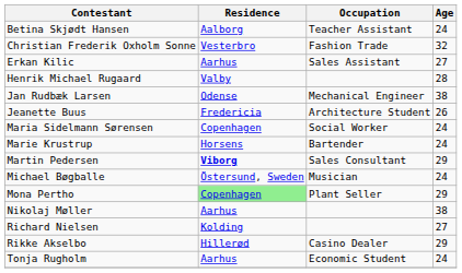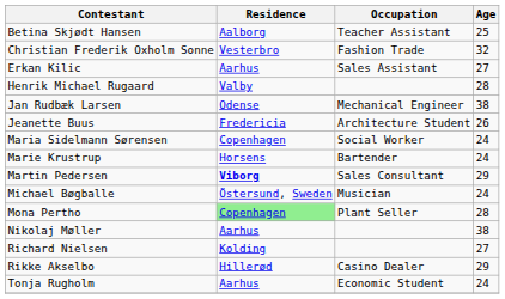 <table class=wikitable>
 <tr>
 <th>Contestant</th>
 <th>Residence</th>
 <th>Occupation</th>
 <th>Age</th>
 </tr>
 <tr>
 <td>Betina Skjødt Hansen</td>
 <td><a href='#'>Aalborg</a></td>
 <td>Teacher Assistant</td>
-<td>24</td>
+<td>25</td>
 </tr>
 <tr>
 <td>Christian Frederik Oxholm Sonne</td>
 <td><a href='#'>Vesterbro</a></td>
 <td>Fashion Trade</td>
 <td>32</td>
 </tr>
 <tr>
 <td>Erkan Kilic</td>
 <td><a href='#'>Aarhus</a></td>
 <td>Sales Assistant</td>
 <td>27</td>
 </tr>
 <tr>
 <td>Henrik Michael Rugaard</td>
 <td><a href='#'>Valby</a></td>
 <td></td>
 <td>28</td>
 </tr>
 <tr>
 <td>Jan Rudbæk Larsen</td>
 <td><a href='#'>Odense</a></td>
 <td>Mechanical Engineer</td>
 <td>38</td>
 </tr>
 <tr>
 <td>Jeanette Buus</td>
 <td><a href='#'>Fredericia</a></td>
 <td>Architecture Student</td>
 <td>26</td>
 </tr>
 <tr>
 <td>Maria Sidelmann Sørensen</td>
 <td><a href='#'>Copenhagen</a></td>
 <td>Social Worker</td>
 <td>24</td>
 </tr>
 <tr>
 <td>Marie Krustrup</td>
 <td><a href='#'>Horsens</a></td>
 <td>Bartender</td>
 <td>24</td>
 </tr>
 <tr>
 <td>Martin Pedersen</td>
 <td><strong><a href='#'>Viborg</a></strong></td>
 <td>Sales Consultant</td>
 <td>29</td>
 </tr>
 <tr>
 <td>Michael Bøgballe</td>
 <td><a href='#'>Östersund</a>, <a href='#'>Sweden</a></td>
 <td>Musician</td>
 <td>24</td>
 </tr>
 <tr>
 <td>Mona Pertho</td>
 <td style="background: lightgreen;"><a href='#'>Copenhagen</a></td>
 <td>Plant Seller</td>
-<td>29</td>
+<td>28</td>
 </tr>
 <tr>
 <td>Nikolaj Møller</td>
 <td><a href='#'>Aarhus</a></td>
 <td></td>
 <td>38</td>
 </tr>
 <tr>
 <td>Richard Nielsen</td>
 <td><a href='#'>Kolding</a></td>
 <td></td>
 <td>27</td>
 </tr>
 <tr>
 <td>Rikke Akselbo</td>
 <td><a href='#'>Hillerød</a></td>
 <td>Casino Dealer</td>
 <td>29</td>
 </tr>
 <tr>
 <td>Tonja Rugholm</td>
 <td><a href='#'>Aarhus</a></td>
 <td>Economic Student</td>
 <td>24</td>
 </tr>
 <tr>
 </tr>
 </table>
